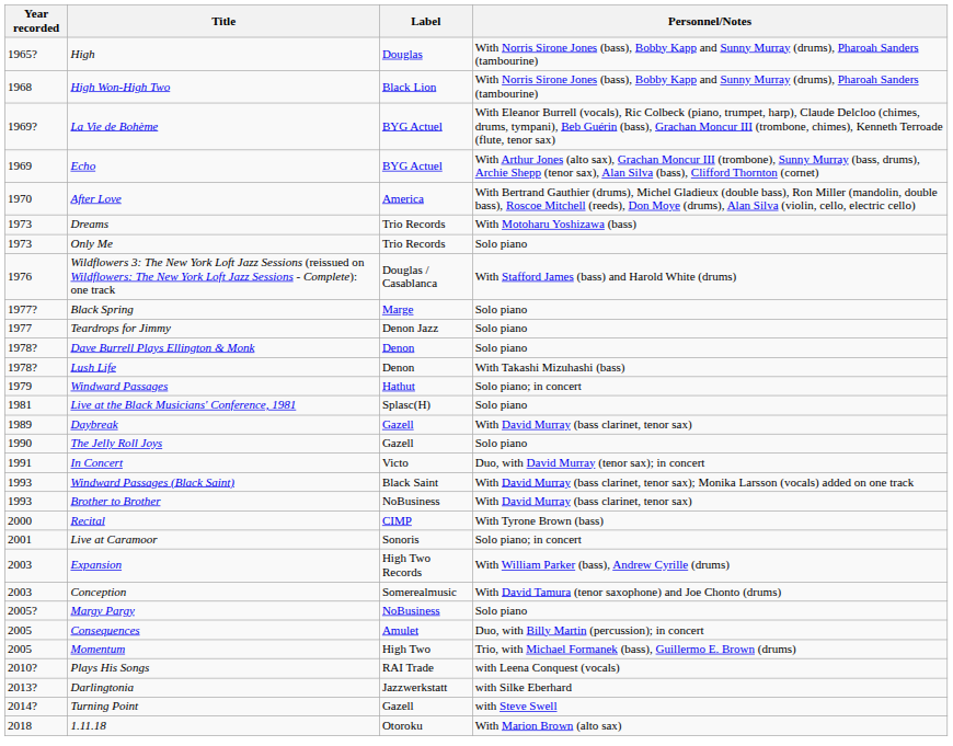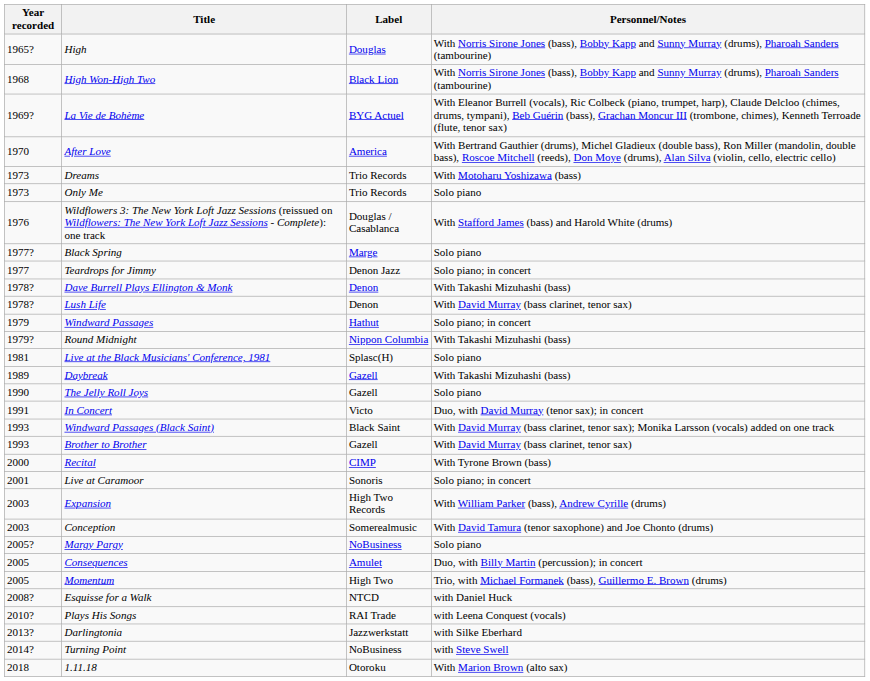 <table class="wikitable sortable">
 <tr>
 <th>Year recorded</th>
 <th>Title</th>
 <th>Label</th>
 <th>Personnel/Notes</th>
 </tr>
 <tr>
 <td>1965?</td>
 <td><em>High</em></td>
 <td><a href='#'>Douglas</a></td>
 <td>With <a href='#'>Norris Sirone Jones</a> (bass), <a href='#'>Bobby Kapp</a> and <a href='#'>Sunny Murray</a> (drums), <a href='#'>Pharoah Sanders</a> (tambourine)</td>
 </tr>
 <tr>
 <td>1968</td>
 <td><em><a href='#'>High Won-High Two</a></em></td>
 <td><a href='#'>Black Lion</a></td>
 <td>With <a href='#'>Norris Sirone Jones</a> (bass), <a href='#'>Bobby Kapp</a> and <a href='#'>Sunny Murray</a> (drums), <a href='#'>Pharoah Sanders</a> (tambourine)</td>
 </tr>
 <tr>
 <td>1969?</td>
 <td><em><a href='#'>La Vie de Bohème</a></em></td>
 <td><a href='#'>BYG Actuel</a></td>
 <td>With Eleanor Burrell (vocals), Ric Colbeck (piano, trumpet, harp), Claude Delcloo (chimes, drums, tympani), <a href='#'>Beb Guérin</a> (bass), <a href='#'>Grachan Moncur III</a> (trombone, chimes), Kenneth Terroade (flute, tenor sax)</td>
-</tr>
-<tr>
-<td>1969</td>
-<td><em><a href='#'>Echo</a></em></td>
-<td><a href='#'>BYG Actuel</a></td>
-<td>With <a href='#'>Arthur Jones</a> (alto sax), <a href='#'>Grachan Moncur III</a> (trombone), <a href='#'>Sunny Murray</a> (bass, drums), <a href='#'>Archie Shepp</a> (tenor sax), <a href='#'>Alan Silva</a> (bass), <a href='#'>Clifford Thornton</a> (cornet)</td>
 </tr>
 <tr>
 <td>1970</td>
 <td><em><a href='#'>After Love</a></em></td>
 <td><a href='#'>America</a></td>
 <td>With Bertrand Gauthier (drums), Michel Gladieux (double bass), Ron Miller (mandolin, double bass), <a href='#'>Roscoe Mitchell</a> (reeds), <a href='#'>Don Moye</a> (drums), <a href='#'>Alan Silva</a> (violin, cello, electric cello)</td>
 </tr>
 <tr>
 <td>1973</td>
 <td><em>Dreams</em></td>
 <td>Trio Records</td>
 <td>With <a href='#'>Motoharu Yoshizawa</a> (bass)</td>
 </tr>
 <tr>
 <td>1973</td>
 <td><em>Only Me</em></td>
 <td>Trio Records</td>
 <td>Solo piano</td>
 </tr>
 <tr>
 <td>1976</td>
 <td><em>Wildflowers 3: The New York Loft Jazz Sessions</em> (reissued on <em><a href='#'>Wildflowers: The New York Loft Jazz Sessions</a> - Complete</em>): one track</td>
 <td>Douglas / Casablanca</td>
 <td>With <a href='#'>Stafford James</a> (bass) and Harold White (drums)</td>
 </tr>
 <tr>
 <td>1977?</td>
 <td><em>Black Spring</em></td>
 <td><a href='#'>Marge</a></td>
 <td>Solo piano</td>
 </tr>
 <tr>
 <td>1977</td>
 <td><em>Teardrops for Jimmy</em></td>
 <td>Denon Jazz</td>
-<td>Solo piano</td>
+<td>Solo piano; in concert</td>
 </tr>
 <tr>
 <td>1978?</td>
 <td><em><a href='#'>Dave Burrell Plays Ellington & Monk</a></em></td>
 <td><a href='#'>Denon</a></td>
-<td>Solo piano</td>
+<td>With Takashi Mizuhashi (bass)</td>
 </tr>
 <tr>
 <td>1978?</td>
 <td><em><a href='#'>Lush Life</a></em></td>
 <td>Denon</td>
-<td>With Takashi Mizuhashi (bass)</td>
+<td>With <a href='#'>David Murray</a> (bass clarinet, tenor sax)</td>
 </tr>
 <tr>
 <td>1979</td>
 <td><em><a href='#'>Windward Passages</a></em></td>
 <td><a href='#'>Hathut</a></td>
 <td>Solo piano; in concert</td>
+</tr>
+<tr>
+<td>1979?</td>
+<td><em>Round Midnight</em></td>
+<td><a href='#'>Nippon Columbia</a></td>
+<td>With Takashi Mizuhashi (bass)</td>
 </tr>
 <tr>
 <td>1981</td>
 <td><em><a href='#'>Live at the Black Musicians' Conference, 1981</a></em></td>
 <td>Splasc(H)</td>
 <td>Solo piano</td>
 </tr>
 <tr>
 <td>1989</td>
 <td><em><a href='#'>Daybreak</a></em></td>
 <td><a href='#'>Gazell</a></td>
-<td>With <a href='#'>David Murray</a> (bass clarinet, tenor sax)</td>
+<td>With Takashi Mizuhashi (bass)</td>
 </tr>
 <tr>
 <td>1990</td>
 <td><em><a href='#'>The Jelly Roll Joys</a></em></td>
 <td>Gazell</td>
 <td>Solo piano</td>
 </tr>
 <tr>
 <td>1991</td>
 <td><em><a href='#'>In Concert</a></em></td>
 <td Victo Records>Victo</td>
 <td>Duo, with <a href='#'>David Murray</a> (tenor sax); in concert</td>
 </tr>
 <tr>
 <td>1993</td>
 <td><em><a href='#'>Windward Passages (Black Saint)</a></em></td>
 <td>Black Saint</td>
 <td>With <a href='#'>David Murray</a> (bass clarinet, tenor sax); Monika Larsson (vocals) added on one track</td>
 </tr>
 <tr>
 <td>1993</td>
 <td><em><a href='#'>Brother to Brother</a></em></td>
-<td>NoBusiness</td>
+<td>Gazell</td>
 <td>With <a href='#'>David Murray</a> (bass clarinet, tenor sax)</td>
 </tr>
 <tr>
 <td>2000</td>
 <td><em><a href='#'>Recital</a></em></td>
 <td><a href='#'>CIMP</a></td>
 <td>With Tyrone Brown (bass)</td>
 </tr>
 <tr>
 <td>2001</td>
 <td><em>Live at Caramoor</em></td>
 <td>Sonoris</td>
 <td>Solo piano; in concert</td>
 </tr>
 <tr>
 <td>2003</td>
 <td><em><a href='#'>Expansion</a></em></td>
 <td>High Two Records</td>
 <td>With <a href='#'>William Parker</a> (bass), <a href='#'>Andrew Cyrille</a> (drums)</td>
 </tr>
 <tr>
 <td>2003</td>
 <td><em>Conception</em></td>
 <td>Somerealmusic</td>
 <td>With <a href='#'>David Tamura</a> (tenor saxophone) and Joe Chonto (drums)</td>
 </tr>
 <tr>
 <td>2005?</td>
 <td><em><a href='#'>Margy Pargy</a></em></td>
 <td><a href='#'>NoBusiness</a></td>
 <td>Solo piano</td>
 </tr>
 <tr>
 <td>2005</td>
 <td><em><a href='#'>Consequences</a></em></td>
 <td><a href='#'>Amulet</a></td>
 <td>Duo, with <a href='#'>Billy Martin</a> (percussion); in concert</td>
 </tr>
 <tr>
 <td>2005</td>
 <td><em><a href='#'>Momentum</a></em></td>
 <td>High Two</td>
 <td>Trio, with <a href='#'>Michael Formanek</a> (bass), <a href='#'>Guillermo E. Brown</a> (drums)</td>
 </tr>
 <tr>
+<td>2008?</td>
+<td><em>Esquisse for a Walk</em></td>
+<td>NTCD</td>
+<td>with Daniel Huck</td>
+</tr>
+<tr>
 <td>2010?</td>
 <td><em>Plays His Songs</em></td>
 <td>RAI Trade</td>
 <td>with Leena Conquest (vocals)</td>
 </tr>
 <tr>
 <td>2013?</td>
 <td><em>Darlingtonia</em></td>
 <td>Jazzwerkstatt</td>
 <td>with Silke Eberhard</td>
 </tr>
 <tr>
 <td>2014?</td>
 <td><em>Turning Point</em></td>
-<td>Gazell</td>
+<td>NoBusiness</td>
 <td>with <a href='#'>Steve Swell</a></td>
 </tr>
 <tr>
 <td>2018</td>
 <td><em>1.11.18</em></td>
 <td>Otoroku</td>
 <td>With <a href='#'>Marion Brown</a> (alto sax)</td>
 </tr>
 </table>
